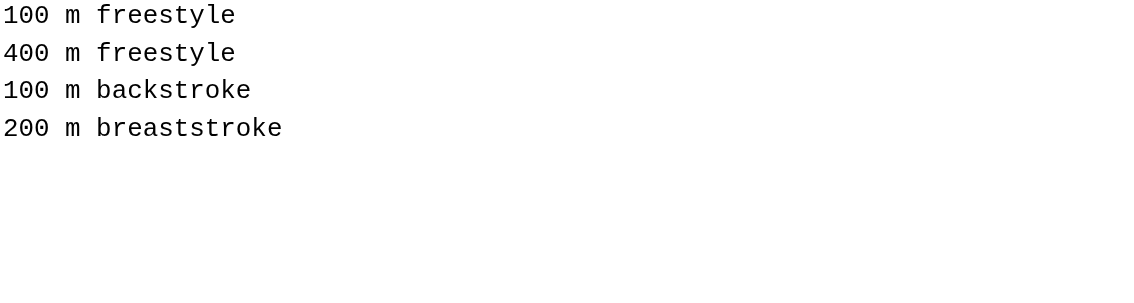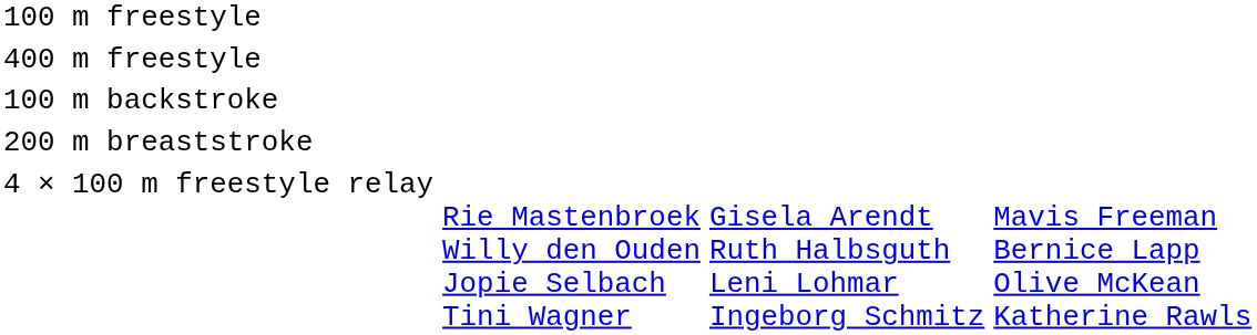 <table>
 <tr>
 <td>100 m freestyle<br></td>
 <td></td>
 <td></td>
 <td></td>
 </tr>
 <tr>
 <td>400 m freestyle<br></td>
 <td></td>
 <td></td>
 <td></td>
 </tr>
 <tr>
 <td>100 m backstroke<br></td>
 <td></td>
 <td></td>
 <td></td>
 </tr>
 <tr>
 <td>200 m breaststroke<br></td>
 <td></td>
 <td></td>
 <td></td>
 </tr>
+<tr valign="top">
+<td>4 × 100 m freestyle relay<br></td>
+<td><br><a href='#'>Rie Mastenbroek</a><br><a href='#'>Willy den Ouden</a><br><a href='#'>Jopie Selbach</a><br><a href='#'>Tini Wagner</a></td>
+<td><br><a href='#'>Gisela Arendt</a><br><a href='#'>Ruth Halbsguth</a><br><a href='#'>Leni Lohmar</a><br><a href='#'>Ingeborg Schmitz</a></td>
+<td><br><a href='#'>Mavis Freeman</a><br><a href='#'>Bernice Lapp</a><br><a href='#'>Olive McKean</a><br><a href='#'>Katherine Rawls</a></td>
+</tr>
 </table>
